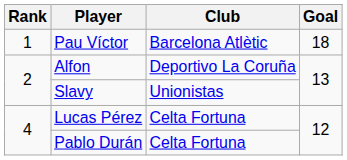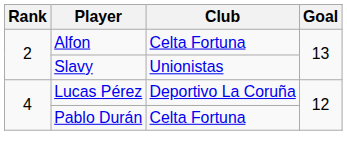 <table class="wikitable">
 <tr>
 <th>Rank</th>
 <th>Player</th>
 <th>Club</th>
 <th>Goal</th>
 </tr>
 <tr>
-<td align="center">1</td>
-<td> <a href='#'>Pau Víctor</a></td>
-<td><a href='#'>Barcelona Atlètic</a></td>
-<td align="center">18</td>
-</tr>
-<tr>
 <td rowspan="2" align="center">2</td>
 <td> <a href='#'>Alfon</a></td>
-<td><a href='#'>Deportivo La Coruña</a></td>
+<td><a href='#'>Celta Fortuna</a></td>
 <td rowspan="2" align="center">13</td>
 </tr>
 <tr>
 <td> <a href='#'>Slavy</a></td>
 <td><a href='#'>Unionistas</a></td>
 </tr>
 <tr>
 <td rowspan="2" align="center">4</td>
 <td> <a href='#'>Lucas Pérez</a></td>
-<td><a href='#'>Celta Fortuna</a></td>
+<td><a href='#'>Deportivo La Coruña</a></td>
 <td rowspan="2" align="center">12</td>
 </tr>
 <tr>
 <td> <a href='#'>Pablo Durán</a></td>
 <td><a href='#'>Celta Fortuna</a></td>
 </tr>
 </table>
